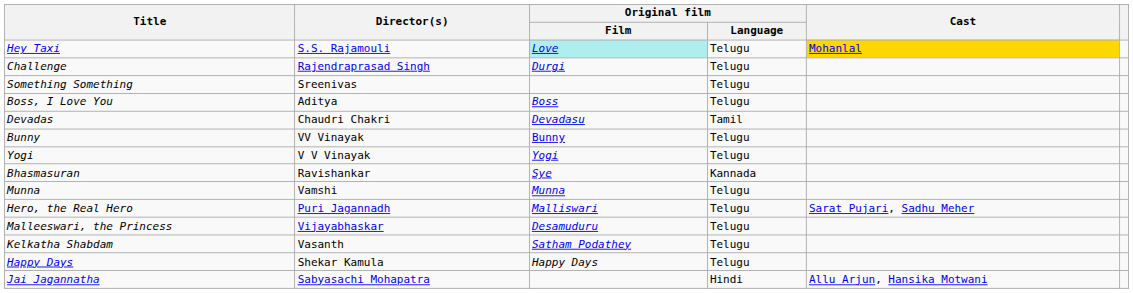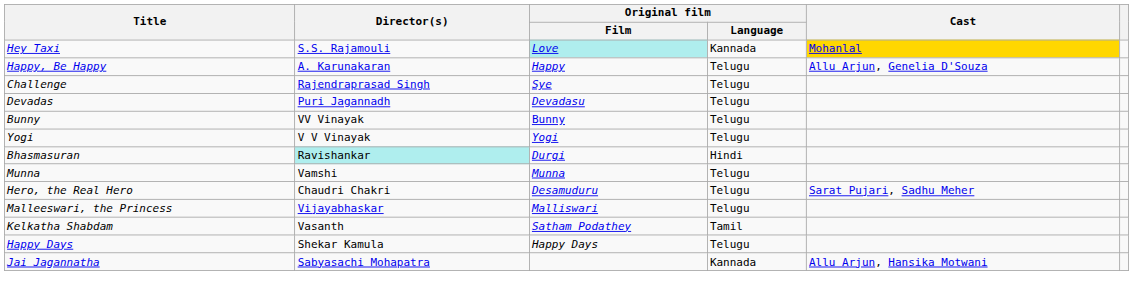 <table class="wikitable sortable"  style="width:100%; font-size:95%;">
 <tr>
 <th scope="col" rowspan="2">Title</th>
 <th scope="col" rowspan="2">Director(s)</th>
 <th scope="col" colspan="2">Original film</th>
 <th scope="col" rowspan="2">Cast</th>
 <th scope="col" rowspan="2" class="unsortable"></th>
 </tr>
 <tr>
 <th scope="col">Film</th>
 <th scope="col">Language</th>
 </tr>
 <tr>
 <td><em><a href='#'>Hey Taxi</a></em></td>
 <td><a href='#'>S.S. Rajamouli</a></td>
 <td style="background: paleturquoise;"><em><a href='#'>Love</a></em></td>
+<td>Kannada</td>
+<td style="background: gold;"><a href='#'>Mohanlal</a></td>
+<td></td>
+</tr>
+<tr>
+<td><em><a href='#'>Happy, Be Happy</a></em></td>
+<td><a href='#'>A. Karunakaran</a></td>
+<td><em><a href='#'>Happy</a></em></td>
 <td>Telugu</td>
-<td style="background: gold;"><a href='#'>Mohanlal</a></td>
+<td><a href='#'>Allu Arjun</a>, <a href='#'>Genelia D'Souza</a></td>
 <td></td>
 </tr>
 <tr>
 <td><em>Challenge</em></td>
 <td><a href='#'>Rajendraprasad Singh</a></td>
-<td><em><a href='#'>Durgi</a></em></td>
-<td>Telugu</td>
-<td></td>
-<td></td>
-</tr>
-<tr>
-<td><em>Something Something</em></td>
-<td>Sreenivas</td>
-<td></td>
-<td>Telugu</td>
-<td></td>
-<td></td>
-</tr>
-<tr>
-<td><em>Boss, I Love You</em></td>
-<td>Aditya</td>
-<td><em><a href='#'>Boss</a></em></td>
+<td><em><a href='#'>Sye</a></em></td>
 <td>Telugu</td>
 <td></td>
 <td></td>
 </tr>
 <tr>
 <td><em>Devadas</em></td>
-<td>Chaudri Chakri</td>
+<td><a href='#'>Puri Jagannadh</a></td>
 <td><em><a href='#'>Devadasu</a></em></td>
-<td>Tamil</td>
+<td>Telugu</td>
 <td></td>
 <td></td>
 </tr>
 <tr>
 <td><em>Bunny</em></td>
 <td>VV Vinayak</td>
 <td><a href='#'>Bunny</a></td>
 <td>Telugu</td>
 <td></td>
 <td></td>
 </tr>
 <tr>
 <td><em>Yogi</em></td>
 <td>V V Vinayak</td>
 <td><em><a href='#'>Yogi</a></em></td>
 <td>Telugu</td>
 <td></td>
 <td></td>
 </tr>
 <tr>
 <td><em>Bhasmasuran</em></td>
-<td>Ravishankar</td>
-<td><em><a href='#'>Sye</a></em></td>
-<td>Kannada</td>
+<td style="background: paleturquoise;">Ravishankar</td>
+<td><em><a href='#'>Durgi</a></em></td>
+<td>Hindi</td>
 <td></td>
 <td></td>
 </tr>
 <tr>
 <td><em>Munna</em></td>
 <td>Vamshi</td>
 <td><em><a href='#'>Munna</a></em></td>
 <td>Telugu</td>
 <td></td>
 <td></td>
 </tr>
 <tr>
 <td><em>Hero, the Real Hero</em></td>
-<td><a href='#'>Puri Jagannadh</a></td>
-<td><em><a href='#'>Malliswari</a></em></td>
+<td>Chaudri Chakri</td>
+<td><em><a href='#'>Desamuduru</a></em></td>
 <td>Telugu</td>
 <td><a href='#'>Sarat Pujari</a>, <a href='#'>Sadhu Meher</a></td>
 <td></td>
 </tr>
 <tr>
 <td><em>Malleeswari, the Princess</em></td>
 <td><a href='#'>Vijayabhaskar</a></td>
-<td><em><a href='#'>Desamuduru</a></em></td>
+<td><em><a href='#'>Malliswari</a></em></td>
 <td>Telugu</td>
 <td></td>
 <td></td>
 </tr>
 <tr>
 <td><em>Kelkatha Shabdam</em></td>
 <td>Vasanth</td>
 <td><em><a href='#'>Satham Podathey</a></em></td>
-<td>Telugu</td>
+<td>Tamil</td>
 <td></td>
 <td></td>
 </tr>
 <tr>
 <td><em><a href='#'>Happy Days</a></em></td>
 <td>Shekar Kamula</td>
 <td><em>Happy Days</em></td>
 <td>Telugu</td>
 <td></td>
 <td></td>
 </tr>
 <tr>
 <td><em><a href='#'>Jai Jagannatha</a></em></td>
 <td><a href='#'>Sabyasachi Mohapatra</a></td>
 <td></td>
-<td>Hindi</td>
+<td>Kannada</td>
 <td><a href='#'>Allu Arjun</a>, <a href='#'>Hansika Motwani</a></td>
 <td></td>
 </tr>
 </table>
